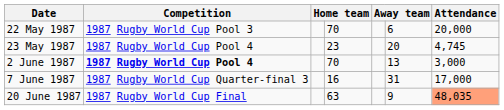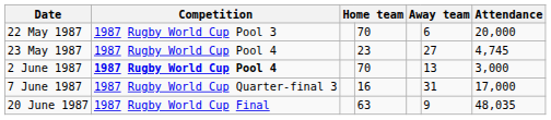 <table class="wikitable">
 <tr>
 <th>Date</th>
 <th>Competition</th>
 <th colspan=2>Home team</th>
 <th colspan=2>Away team</th>
 <th>Attendance</th>
 </tr>
 <tr>
 <td>22 May 1987</td>
 <td><a href='#'>1987</a> <a href='#'>Rugby World Cup</a> Pool 3</td>
 <td></td>
 <td>70</td>
 <td></td>
 <td>6</td>
 <td>20,000</td>
 </tr>
 <tr>
 <td>23 May 1987</td>
 <td><a href='#'>1987</a> <a href='#'>Rugby World Cup</a> Pool 4</td>
 <td></td>
 <td>23</td>
 <td></td>
-<td>20</td>
+<td>27</td>
 <td>4,745</td>
 </tr>
 <tr>
 <td>2 June 1987</td>
 <td><strong><a href='#'>1987</a> <a href='#'>Rugby World Cup</a> Pool 4</strong></td>
 <td></td>
 <td>70</td>
 <td></td>
 <td>13</td>
 <td>3,000</td>
 </tr>
 <tr>
 <td>7 June 1987</td>
 <td><a href='#'>1987</a> <a href='#'>Rugby World Cup</a> Quarter-final 3</td>
 <td></td>
 <td>16</td>
 <td></td>
 <td>31</td>
 <td>17,000</td>
 </tr>
 <tr>
 <td>20 June 1987</td>
 <td><a href='#'>1987</a> <a href='#'>Rugby World Cup</a> <a href='#'>Final</a></td>
 <td></td>
 <td>63</td>
 <td></td>
 <td>9</td>
-<td style="background: lightsalmon;">48,035</td>
+<td>48,035</td>
 </tr>
 </table>
